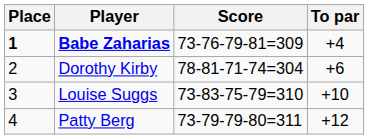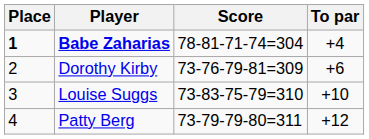 <table class="wikitable">
 <tr>
 <th>Place</th>
 <th>Player</th>
 <th>Score</th>
 <th>To par</th>
 </tr>
 <tr>
 <td><strong>1</strong></td>
 <td> <strong><a href='#'>Babe Zaharias</a></strong></td>
-<td>73-76-79-81=309</td>
+<td>78-81-71-74=304</td>
 <td align=center>+4</td>
 </tr>
 <tr>
 <td>2</td>
 <td> <a href='#'>Dorothy Kirby</a></td>
-<td>78-81-71-74=304</td>
+<td>73-76-79-81=309</td>
 <td align=center>+6</td>
 </tr>
 <tr>
 <td>3</td>
 <td> <a href='#'>Louise Suggs</a></td>
 <td>73-83-75-79=310</td>
 <td align=center>+10</td>
 </tr>
 <tr>
 <td>4</td>
 <td> <a href='#'>Patty Berg</a></td>
 <td>73-79-79-80=311</td>
 <td align=center>+12</td>
 </tr>
 </table>
